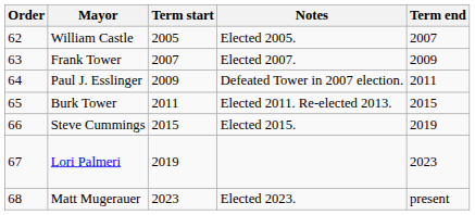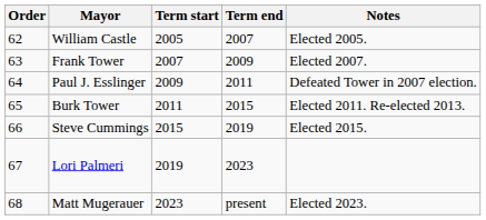 <table class="wikitable">
 <tr>
 <th>Order</th>
 <th>Mayor</th>
 <th>Term start</th>
+<th>Term end</th>
 <th>Notes</th>
-<th>Term end</th>
 </tr>
 <tr>
 <td>62</td>
 <td>William Castle</td>
 <td>2005</td>
+<td>2007</td>
 <td>Elected 2005.</td>
-<td>2007</td>
 </tr>
 <tr>
 <td>63</td>
 <td>Frank Tower</td>
 <td>2007</td>
+<td>2009</td>
 <td>Elected 2007.</td>
-<td>2009</td>
 </tr>
 <tr>
 <td>64</td>
 <td>Paul J. Esslinger</td>
 <td>2009</td>
+<td>2011</td>
 <td>Defeated Tower in 2007 election.</td>
-<td>2011</td>
 </tr>
 <tr>
 <td>65</td>
 <td>Burk Tower</td>
 <td>2011</td>
+<td>2015</td>
 <td>Elected 2011. Re-elected 2013.</td>
-<td>2015</td>
 </tr>
 <tr>
 <td>66</td>
 <td>Steve Cummings</td>
 <td>2015</td>
+<td>2019</td>
 <td>Elected 2015.</td>
-<td>2019</td>
 </tr>
 <tr>
 <td>67</td>
 <td><a href='#'>Lori Palmeri</a></td>
 <td>2019</td>
+<td>2023</td>
 <td><br><br><br></td>
-<td>2023</td>
 </tr>
 <tr>
 <td>68</td>
 <td>Matt Mugerauer</td>
 <td>2023</td>
+<td>present</td>
 <td>Elected 2023.</td>
-<td>present</td>
 </tr>
 </table>
